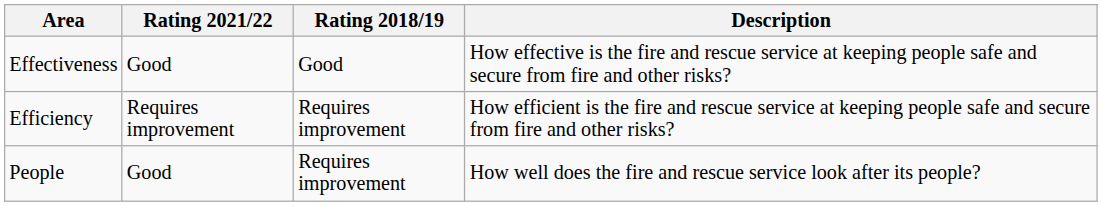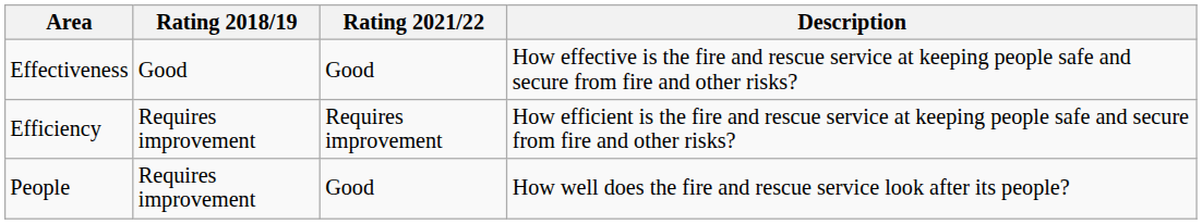 <table class="wikitable">
 <tr>
 <th>Area</th>
+<th>Rating 2018/19</th>
 <th>Rating 2021/22</th>
-<th>Rating 2018/19</th>
 <th>Description</th>
 </tr>
 <tr>
 <td>Effectiveness</td>
 <td>Good</td>
 <td>Good</td>
 <td>How effective is the fire and rescue service at keeping people safe and secure from fire and other risks?</td>
 </tr>
 <tr>
 <td>Efficiency</td>
 <td>Requires improvement</td>
 <td>Requires improvement</td>
 <td>How efficient is the fire and rescue service at keeping people safe and secure from fire and other risks?</td>
 </tr>
 <tr>
 <td>People</td>
+<td>Requires improvement</td>
 <td>Good</td>
-<td>Requires improvement</td>
 <td>How well does the fire and rescue service look after its people?</td>
 </tr>
 </table>
